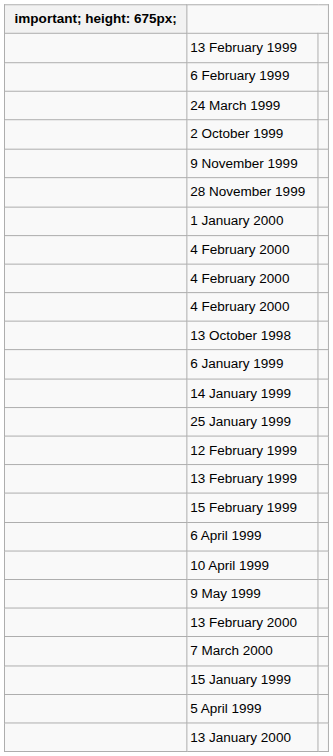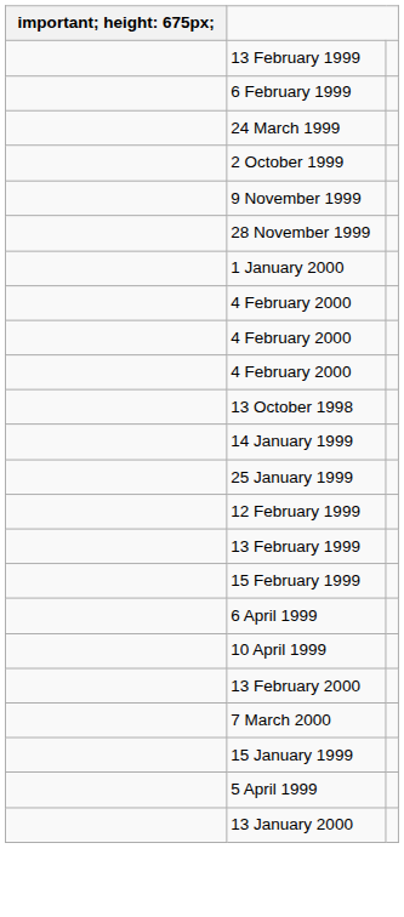 <table class="wikitable" style="font-size: 89%; float: left; width: 24em; margin-right: 1em; line-height: 1.65em">
 <tr>
 <th>important; height: 675px;</th>
 </tr>
 <tr>
 <td></td>
 <td>13 February 1999</td>
 <td><small></small></td>
 </tr>
 <tr>
 <td></td>
 <td>6 February 1999</td>
 <td><small></small></td>
 </tr>
 <tr>
 <td></td>
 <td>24 March 1999</td>
 <td><small></small></td>
 </tr>
 <tr>
 <td></td>
 <td>2 October 1999</td>
 <td><small></small> </td>
 </tr>
 <tr>
 <td></td>
 <td>9 November 1999</td>
 <td><small></small></td>
 </tr>
 <tr>
 <td></td>
 <td>28 November 1999</td>
 <td><small></small></td>
 </tr>
 <tr>
 <td></td>
 <td>1 January 2000</td>
 <td><small></small></td>
 </tr>
 <tr>
 <td></td>
 <td>4 February 2000</td>
 <td><small></small></td>
 </tr>
 <tr>
 <td></td>
 <td>4 February 2000</td>
 <td><small></small></td>
 </tr>
 <tr>
 <td></td>
 <td>4 February 2000</td>
 <td><small></small></td>
 </tr>
 <tr>
 <td></td>
 <td>13 October 1998</td>
 <td><small></small></td>
 </tr>
 <tr>
 <td></td>
-<td>6 January 1999</td>
-<td><small></small></td>
-</tr>
-<tr>
-<td></td>
 <td>14 January 1999</td>
 <td><small></small></td>
 </tr>
 <tr>
 <td></td>
 <td>25 January 1999</td>
 <td><small></small></td>
 </tr>
 <tr>
 <td></td>
 <td>12 February 1999</td>
 <td><small></small></td>
 </tr>
 <tr>
 <td></td>
 <td>13 February 1999</td>
 <td><small></small></td>
 </tr>
 <tr>
 <td></td>
 <td>15 February 1999</td>
 <td><small></small></td>
 </tr>
 <tr>
 <td></td>
 <td>6 April 1999</td>
 <td><small></small></td>
 </tr>
 <tr>
 <td></td>
 <td>10 April 1999</td>
 <td><small></small></td>
 </tr>
 <tr>
 <td></td>
-<td>9 May 1999</td>
-<td><small></small></td>
-</tr>
-<tr>
-<td></td>
 <td>13 February 2000</td>
 <td><small></small></td>
 </tr>
 <tr>
 <td></td>
 <td>7 March 2000</td>
 <td><small></small></td>
 </tr>
 <tr>
 <td></td>
 <td>15 January 1999</td>
 <td><small></small></td>
 </tr>
 <tr>
 <td></td>
 <td>5 April 1999</td>
 <td><small></small></td>
 </tr>
 <tr>
 <td></td>
 <td>13 January 2000</td>
 <td><small></small></td>
 </tr>
 </table>
